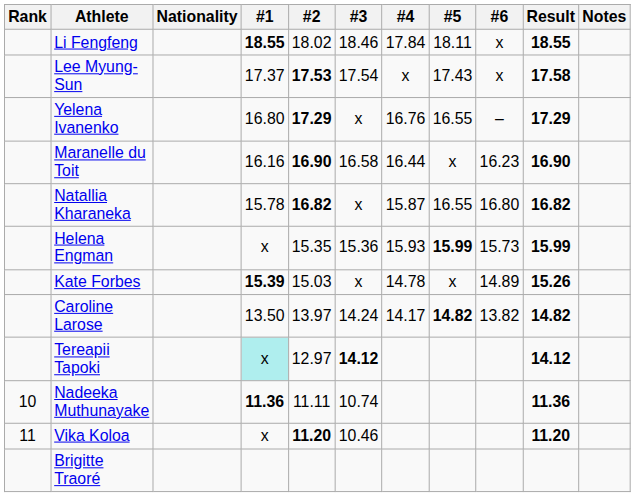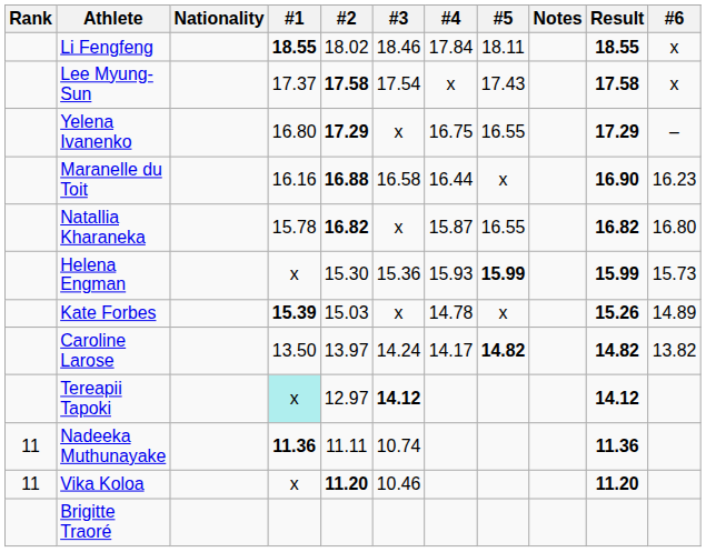 <table class="wikitable sortable" style="text-align:center">
 <tr>
 <th>Rank</th>
 <th>Athlete</th>
 <th>Nationality</th>
 <th>#1</th>
 <th>#2</th>
 <th>#3</th>
 <th>#4</th>
 <th>#5</th>
+<th>Notes</th>
+<th>Result</th>
 <th>#6</th>
-<th>Result</th>
-<th>Notes</th>
 </tr>
 <tr>
 <td></td>
 <td align=left><a href='#'>Li Fengfeng</a></td>
 <td align=left></td>
 <td><strong>18.55</strong></td>
 <td>18.02</td>
 <td>18.46</td>
 <td>17.84</td>
 <td>18.11</td>
+<td></td>
+<td><strong>18.55</strong></td>
 <td>x</td>
-<td><strong>18.55</strong></td>
-<td></td>
 </tr>
 <tr>
 <td></td>
 <td align=left><a href='#'>Lee Myung-Sun</a></td>
 <td align=left></td>
 <td>17.37</td>
-<td><strong>17.53</strong></td>
+<td><strong>17.58</strong></td>
 <td>17.54</td>
 <td>x</td>
 <td>17.43</td>
+<td></td>
+<td><strong>17.58</strong></td>
 <td>x</td>
-<td><strong>17.58</strong></td>
-<td></td>
 </tr>
 <tr>
 <td></td>
 <td align=left><a href='#'>Yelena Ivanenko</a></td>
 <td align=left></td>
 <td>16.80</td>
 <td><strong>17.29</strong></td>
 <td>x</td>
-<td>16.76</td>
+<td>16.75</td>
 <td>16.55</td>
+<td></td>
+<td><strong>17.29</strong></td>
 <td>–</td>
-<td><strong>17.29</strong></td>
-<td></td>
 </tr>
 <tr>
 <td></td>
 <td align=left><a href='#'>Maranelle du Toit</a></td>
 <td align=left></td>
 <td>16.16</td>
-<td><strong>16.90</strong></td>
+<td><strong>16.88</strong></td>
 <td>16.58</td>
 <td>16.44</td>
 <td>x</td>
+<td></td>
+<td><strong>16.90</strong></td>
 <td>16.23</td>
-<td><strong>16.90</strong></td>
-<td></td>
 </tr>
 <tr>
 <td></td>
 <td align=left><a href='#'>Natallia Kharaneka</a></td>
 <td align=left></td>
 <td>15.78</td>
 <td><strong>16.82</strong></td>
 <td>x</td>
 <td>15.87</td>
 <td>16.55</td>
+<td></td>
+<td><strong>16.82</strong></td>
 <td>16.80</td>
-<td><strong>16.82</strong></td>
-<td></td>
 </tr>
 <tr>
 <td></td>
 <td align=left><a href='#'>Helena Engman</a></td>
 <td align=left></td>
 <td>x</td>
-<td>15.35</td>
+<td>15.30</td>
 <td>15.36</td>
 <td>15.93</td>
 <td><strong>15.99</strong></td>
+<td></td>
+<td><strong>15.99</strong></td>
 <td>15.73</td>
-<td><strong>15.99</strong></td>
-<td></td>
 </tr>
 <tr>
 <td></td>
 <td align=left><a href='#'>Kate Forbes</a></td>
 <td align=left></td>
 <td><strong>15.39</strong></td>
 <td>15.03</td>
 <td>x</td>
 <td>14.78</td>
 <td>x</td>
+<td></td>
+<td><strong>15.26</strong></td>
 <td>14.89</td>
-<td><strong>15.26</strong></td>
-<td></td>
 </tr>
 <tr>
 <td></td>
 <td align=left><a href='#'>Caroline Larose</a></td>
 <td align=left></td>
 <td>13.50</td>
 <td>13.97</td>
 <td>14.24</td>
 <td>14.17</td>
 <td><strong>14.82</strong></td>
+<td></td>
+<td><strong>14.82</strong></td>
 <td>13.82</td>
-<td><strong>14.82</strong></td>
-<td></td>
 </tr>
 <tr>
 <td></td>
 <td align=left><a href='#'>Tereapii Tapoki</a></td>
 <td align=left></td>
 <td style="background: paleturquoise;">x</td>
 <td>12.97</td>
 <td><strong>14.12</strong></td>
 <td></td>
 <td></td>
 <td></td>
 <td><strong>14.12</strong></td>
 <td></td>
 </tr>
 <tr>
-<td>10</td>
+<td>11</td>
 <td align=left><a href='#'>Nadeeka Muthunayake</a></td>
 <td align=left></td>
 <td><strong>11.36</strong></td>
 <td>11.11</td>
 <td>10.74</td>
 <td></td>
 <td></td>
 <td></td>
 <td><strong>11.36</strong></td>
 <td></td>
 </tr>
 <tr>
 <td>11</td>
 <td align=left><a href='#'>Vika Koloa</a></td>
 <td align=left></td>
 <td>x</td>
 <td><strong>11.20</strong></td>
 <td>10.46</td>
 <td></td>
 <td></td>
 <td></td>
 <td><strong>11.20</strong></td>
 <td></td>
 </tr>
 <tr>
 <td></td>
 <td align=left><a href='#'>Brigitte Traoré</a></td>
 <td align=left></td>
 <td></td>
 <td></td>
 <td></td>
 <td></td>
 <td></td>
 <td></td>
 <td><strong></strong></td>
 <td></td>
 </tr>
 </table>
